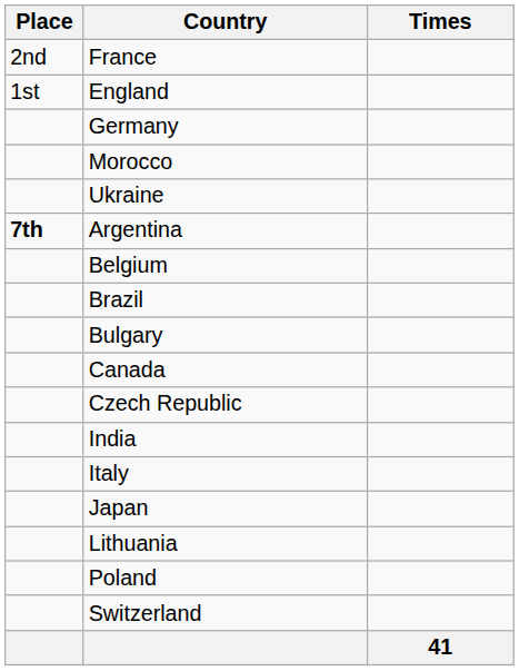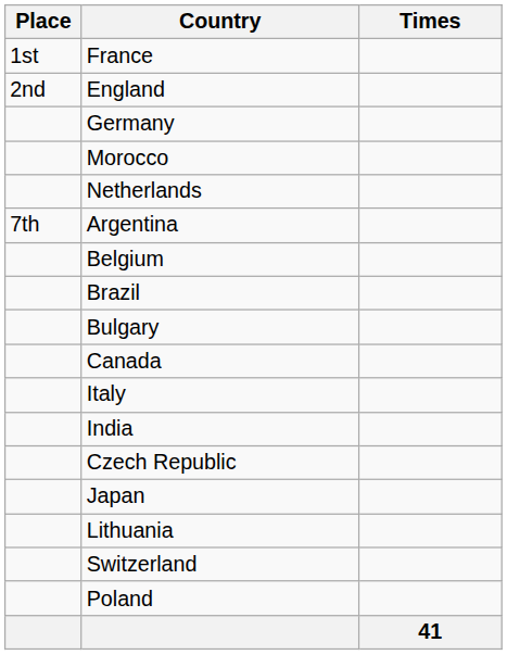 <table class="wikitable">
 <tr>
 <th width="50">Place</th>
 <th width="200">Country</th>
 <th width="100">Times</th>
 </tr>
 <tr>
-<td>2nd</td>
+<td>1st</td>
 <td> France</td>
 <td></td>
 </tr>
 <tr>
-<td>1st</td>
+<td>2nd</td>
 <td> England</td>
 <td></td>
 </tr>
 <tr>
 <td></td>
 <td> Germany</td>
 <td></td>
 </tr>
 <tr>
 <td></td>
 <td> Morocco</td>
 <td></td>
 </tr>
 <tr>
 <td></td>
-<td> Ukraine</td>
+<td> Netherlands</td>
 <td></td>
 </tr>
 <tr>
-<td><strong>7th</strong></td>
+<td>7th</td>
 <td> Argentina</td>
 <td></td>
 </tr>
 <tr>
 <td></td>
 <td> Belgium</td>
 <td></td>
 </tr>
 <tr>
 <td></td>
 <td> Brazil</td>
 <td></td>
 </tr>
 <tr>
 <td></td>
 <td> Bulgary</td>
 <td></td>
 </tr>
 <tr>
 <td></td>
 <td> Canada</td>
 <td></td>
 </tr>
 <tr>
 <td></td>
-<td> Czech Republic</td>
+<td> Italy</td>
 <td></td>
 </tr>
 <tr>
 <td></td>
 <td> India</td>
 <td></td>
 </tr>
 <tr>
 <td></td>
-<td> Italy</td>
+<td> Czech Republic</td>
 <td></td>
 </tr>
 <tr>
 <td></td>
 <td> Japan</td>
 <td></td>
 </tr>
 <tr>
 <td></td>
 <td> Lithuania</td>
 <td></td>
 </tr>
 <tr>
 <td></td>
-<td> Poland</td>
+<td> Switzerland</td>
 <td></td>
 </tr>
 <tr>
 <td></td>
-<td> Switzerland</td>
+<td> Poland</td>
 <td></td>
 </tr>
 <tr>
 <th></th>
 <th></th>
 <th>41</th>
 </tr>
 </table>
